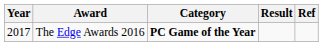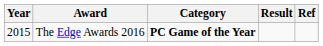 <table class="wikitable sortable">
 <tr>
 <th>Year</th>
 <th>Award</th>
 <th>Category</th>
 <th>Result</th>
 <th>Ref</th>
 </tr>
 <tr>
-<td rowspan="1" style="text-align:center;">2017</td>
+<td rowspan="1" style="text-align:center;">2015</td>
 <td>The <a href='#'>Edge</a> Awards 2016</td>
 <td><strong>PC Game of the Year</strong></td>
 <td></td>
 <td></td>
 </tr>
 </table>
